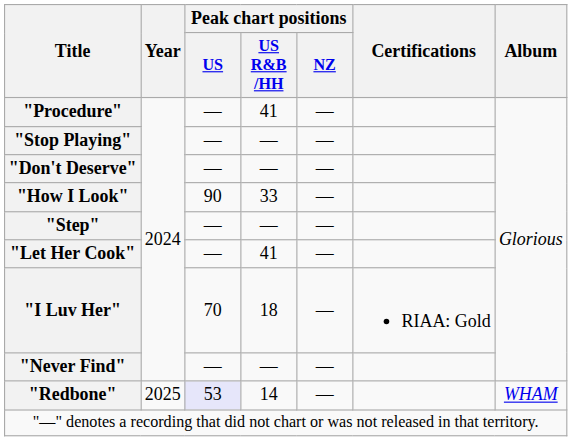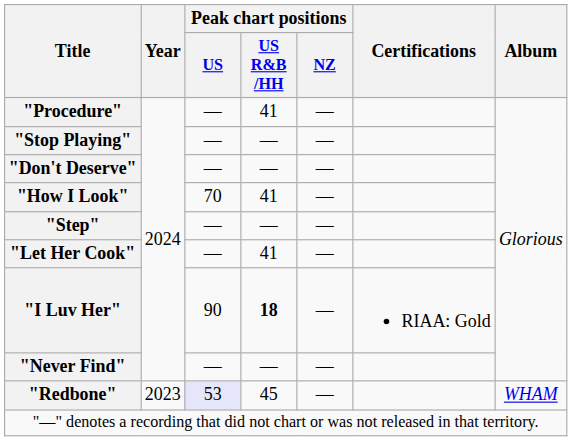 <table class="wikitable plainrowheaders" style="text-align:center;">
 <tr>
 <th scope="col" rowspan="2">Title</th>
 <th scope="col" rowspan="2">Year</th>
 <th colspan="3" scope="col">Peak chart positions</th>
 <th rowspan="2">Certifications</th>
 <th rowspan="2" scope="col">Album</th>
 </tr>
 <tr>
 <th scope="col" style="width:3em;font-size:90%;"><a href='#'>US</a><br></th>
 <th scope="col" style="width:3em;font-size:90%;"><a href='#'>US<br>R&B<br>/HH</a><br></th>
 <th scope="col" style="width:3em;font-size:90%;"><a href='#'>NZ</a><br></th>
 </tr>
 <tr>
 <th scope="row">"Procedure"<br></th>
 <td rowspan="8">2024</td>
 <td>—</td>
 <td>41</td>
 <td>—</td>
 <td></td>
 <td rowspan="8"><em>Glorious</em></td>
 </tr>
 <tr>
 <th scope="row">"Stop Playing"</th>
 <td>—</td>
 <td>—</td>
 <td>—</td>
 <td></td>
 </tr>
 <tr>
 <th scope="row">"Don't Deserve"<br></th>
 <td>—</td>
 <td>—</td>
 <td>—</td>
 <td></td>
 </tr>
 <tr>
 <th scope="row">"How I Look"<br></th>
-<td>90</td>
-<td>33</td>
+<td>70</td>
+<td>41</td>
 <td>—</td>
 <td></td>
 </tr>
 <tr>
 <th scope="row">"Step"<br></th>
 <td>—</td>
 <td>—</td>
 <td>—</td>
 <td></td>
 </tr>
 <tr>
 <th scope="row">"Let Her Cook"</th>
 <td>—</td>
 <td>41</td>
 <td>—</td>
 <td></td>
 </tr>
 <tr>
 <th scope="row">"I Luv Her"<br></th>
-<td>70</td>
-<td>18</td>
+<td>90</td>
+<td><strong>18</strong></td>
 <td>—</td>
 <td><br><ul><li>RIAA: Gold</li></ul></td>
 </tr>
 <tr>
 <th scope="row">"Never Find"<br></th>
 <td>—</td>
 <td>—</td>
 <td>—</td>
 <td></td>
 </tr>
 <tr>
 <th scope="row">"Redbone"<br></th>
-<td>2025</td>
+<td>2023</td>
 <td style="background: lavender;">53</td>
-<td>14</td>
+<td>45</td>
 <td>—</td>
 <td></td>
 <td><em><a href='#'>WHAM</a></em></td>
 </tr>
 <tr>
 <td colspan="7" style="font-size:90%">"—" denotes a recording that did not chart or was not released in that territory.</td>
 </tr>
 </table>
